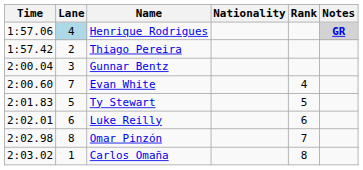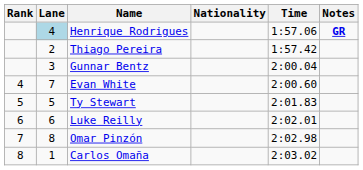 <table class="wikitable sortable" style="text-align:center">
 <tr>
-<th>Time</th>
+<th>Rank</th>
 <th>Lane</th>
 <th>Name</th>
 <th>Nationality</th>
-<th>Rank</th>
+<th>Time</th>
 <th>Notes</th>
 </tr>
 <tr>
-<td>1:57.06</td>
+<td></td>
 <td style="background: lightblue;">4</td>
 <td align=left><a href='#'>Henrique Rodrigues</a></td>
 <td align=left></td>
-<td></td>
-<td style="background: lightgrey;"><strong><a href='#'>GR</a></strong></td>
+<td>1:57.06</td>
+<td><strong><a href='#'>GR</a></strong></td>
 </tr>
 <tr>
-<td>1:57.42</td>
+<td></td>
 <td>2</td>
 <td align=left><a href='#'>Thiago Pereira</a></td>
 <td align=left></td>
-<td></td>
+<td>1:57.42</td>
 <td></td>
 </tr>
 <tr>
-<td>2:00.04</td>
+<td></td>
 <td>3</td>
 <td align=left><a href='#'>Gunnar Bentz</a></td>
 <td align=left></td>
-<td></td>
+<td>2:00.04</td>
 <td></td>
 </tr>
 <tr>
-<td>2:00.60</td>
+<td>4</td>
 <td>7</td>
 <td align=left><a href='#'>Evan White</a></td>
 <td align=left></td>
-<td>4</td>
+<td>2:00.60</td>
 <td></td>
 </tr>
 <tr>
-<td>2:01.83</td>
+<td>5</td>
 <td>5</td>
 <td align=left><a href='#'>Ty Stewart</a></td>
 <td align=left></td>
-<td>5</td>
+<td>2:01.83</td>
 <td></td>
 </tr>
 <tr>
-<td>2:02.01</td>
+<td>6</td>
 <td>6</td>
 <td align=left><a href='#'>Luke Reilly</a></td>
 <td align=left></td>
-<td>6</td>
+<td>2:02.01</td>
 <td></td>
 </tr>
 <tr>
-<td>2:02.98</td>
+<td>7</td>
 <td>8</td>
 <td align=left><a href='#'>Omar Pinzón</a></td>
 <td align=left></td>
-<td>7</td>
+<td>2:02.98</td>
 <td></td>
 </tr>
 <tr>
-<td>2:03.02</td>
+<td>8</td>
 <td>1</td>
 <td align=left><a href='#'>Carlos Omaña</a></td>
 <td align=left></td>
-<td>8</td>
+<td>2:03.02</td>
 <td></td>
 </tr>
 </table>
